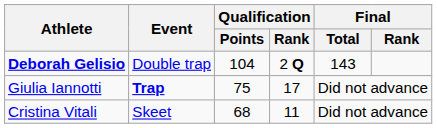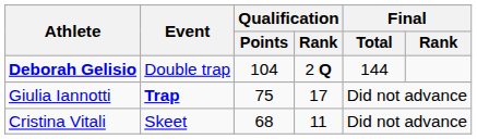 <table class="wikitable" style="font-size:90%">
 <tr>
 <th rowspan="2">Athlete</th>
 <th rowspan="2">Event</th>
 <th colspan=2>Qualification</th>
 <th colspan=2>Final</th>
 </tr>
 <tr style="font-size:95%">
 <th>Points</th>
 <th>Rank</th>
 <th>Total</th>
 <th>Rank</th>
 </tr>
 <tr align=center>
 <td align=left><strong><a href='#'>Deborah Gelisio</a></strong></td>
 <td align=left><a href='#'>Double trap</a></td>
 <td>104</td>
 <td>2 <strong>Q</strong></td>
-<td>143</td>
+<td>144</td>
 <td></td>
 </tr>
 <tr align=center>
 <td align=left><a href='#'>Giulia Iannotti</a></td>
 <td align=left><strong><a href='#'>Trap</a></strong></td>
 <td>75</td>
 <td>17</td>
 <td colspan=2>Did not advance</td>
 </tr>
 <tr align=center>
 <td align=left><a href='#'>Cristina Vitali</a></td>
 <td align=left><a href='#'>Skeet</a></td>
 <td>68</td>
 <td>11</td>
 <td colspan=2>Did not advance</td>
 </tr>
 </table>
